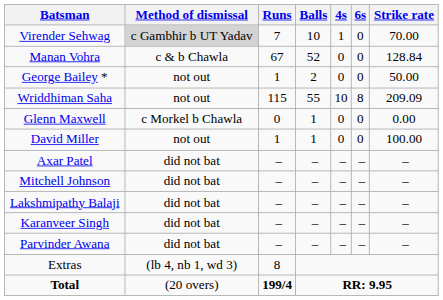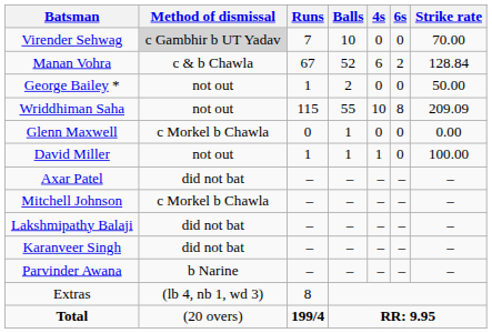 <table border="1" cellpadding="1" cellspacing="0" style="border: gray solid 1px; border-collapse: collapse; text-align: center; width: 60%;" class=wikitable>
 <tr>
 <th><a href='#'>Batsman</a></th>
 <th><a href='#'>Method of dismissal</a></th>
 <th><a href='#'>Runs</a></th>
 <th><a href='#'>Balls</a></th>
 <th><a href='#'>4s</a></th>
 <th><a href='#'>6s</a></th>
 <th><a href='#'>Strike rate</a></th>
 </tr>
 <tr>
 <td><a href='#'>Virender Sehwag</a></td>
 <td style="background: lightgrey;">c Gambhir b UT Yadav</td>
 <td>7</td>
 <td>10</td>
-<td>1</td>
+<td>0</td>
 <td>0</td>
 <td>70.00</td>
 </tr>
 <tr>
 <td><a href='#'>Manan Vohra</a></td>
 <td>c & b Chawla</td>
 <td>67</td>
 <td>52</td>
-<td>0</td>
-<td>0</td>
+<td>6</td>
+<td>2</td>
 <td>128.84</td>
 </tr>
 <tr>
 <td><a href='#'>George Bailey</a> *</td>
 <td>not out</td>
 <td>1</td>
 <td>2</td>
 <td>0</td>
 <td>0</td>
 <td>50.00</td>
 </tr>
 <tr>
 <td><a href='#'>Wriddhiman Saha</a> </td>
 <td>not out</td>
 <td>115</td>
 <td>55</td>
 <td>10</td>
 <td>8</td>
 <td>209.09</td>
 </tr>
 <tr>
 <td><a href='#'>Glenn Maxwell</a></td>
 <td>c Morkel b Chawla</td>
 <td>0</td>
 <td>1</td>
 <td>0</td>
 <td>0</td>
 <td>0.00</td>
 </tr>
 <tr>
 <td><a href='#'>David Miller</a></td>
 <td>not out</td>
 <td>1</td>
 <td>1</td>
-<td>0</td>
+<td>1</td>
 <td>0</td>
 <td>100.00</td>
 </tr>
 <tr>
 <td><a href='#'>Axar Patel</a></td>
 <td>did not bat</td>
 <td> –</td>
 <td> –</td>
 <td> –</td>
 <td> –</td>
 <td> –</td>
 </tr>
 <tr>
 <td><a href='#'>Mitchell Johnson</a></td>
-<td>did not bat</td>
+<td>c Morkel b Chawla</td>
 <td> –</td>
 <td> –</td>
 <td> –</td>
 <td> –</td>
 <td> –</td>
 </tr>
 <tr>
 <td><a href='#'>Lakshmipathy Balaji</a></td>
 <td>did not bat</td>
 <td> –</td>
 <td> –</td>
 <td> –</td>
 <td> –</td>
 <td> –</td>
 </tr>
 <tr>
 <td><a href='#'>Karanveer Singh</a></td>
 <td>did not bat</td>
 <td> –</td>
 <td> –</td>
 <td> –</td>
 <td> –</td>
 <td> –</td>
 </tr>
 <tr>
 <td><a href='#'>Parvinder Awana</a></td>
-<td>did not bat</td>
+<td>b Narine</td>
 <td> –</td>
 <td> –</td>
 <td> –</td>
 <td> –</td>
 <td> –</td>
 </tr>
 <tr>
 <td>Extras</td>
 <td>(lb 4, nb 1, wd 3)</td>
 <td>8</td>
 <td colspan="4"></td>
 </tr>
 <tr>
 <td><strong>Total</strong></td>
 <td>(20 overs)</td>
 <td><strong>199/4</strong></td>
 <td colspan="4"><strong>RR: 9.95</strong></td>
 </tr>
 </table>
